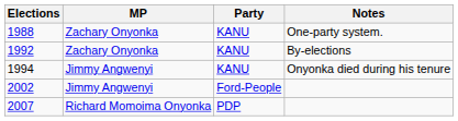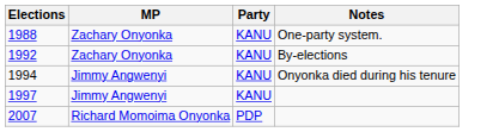 <table class="wikitable">
 <tr>
 <th>Elections</th>
 <th>MP </th>
 <th>Party</th>
 <th>Notes</th>
 </tr>
 <tr>
 <td><a href='#'>1988</a></td>
 <td><a href='#'>Zachary Onyonka</a></td>
 <td><a href='#'>KANU</a></td>
 <td>One-party system.</td>
 </tr>
 <tr>
 <td><a href='#'>1992</a></td>
 <td><a href='#'>Zachary Onyonka</a></td>
 <td><a href='#'>KANU</a></td>
 <td>By-elections</td>
 </tr>
 <tr>
 <td>1994</td>
 <td><a href='#'>Jimmy Angwenyi</a></td>
 <td><a href='#'>KANU</a></td>
 <td>Onyonka died during his tenure</td>
 </tr>
 <tr>
-<td><a href='#'>2002</a></td>
+<td><a href='#'>1997</a></td>
 <td><a href='#'>Jimmy Angwenyi</a></td>
-<td><a href='#'>Ford-People</a></td>
+<td><a href='#'>KANU</a></td>
 <td></td>
 </tr>
 <tr>
 <td><a href='#'>2007</a></td>
 <td><a href='#'>Richard Momoima Onyonka</a></td>
 <td><a href='#'>PDP</a></td>
 <td></td>
 </tr>
 </table>
